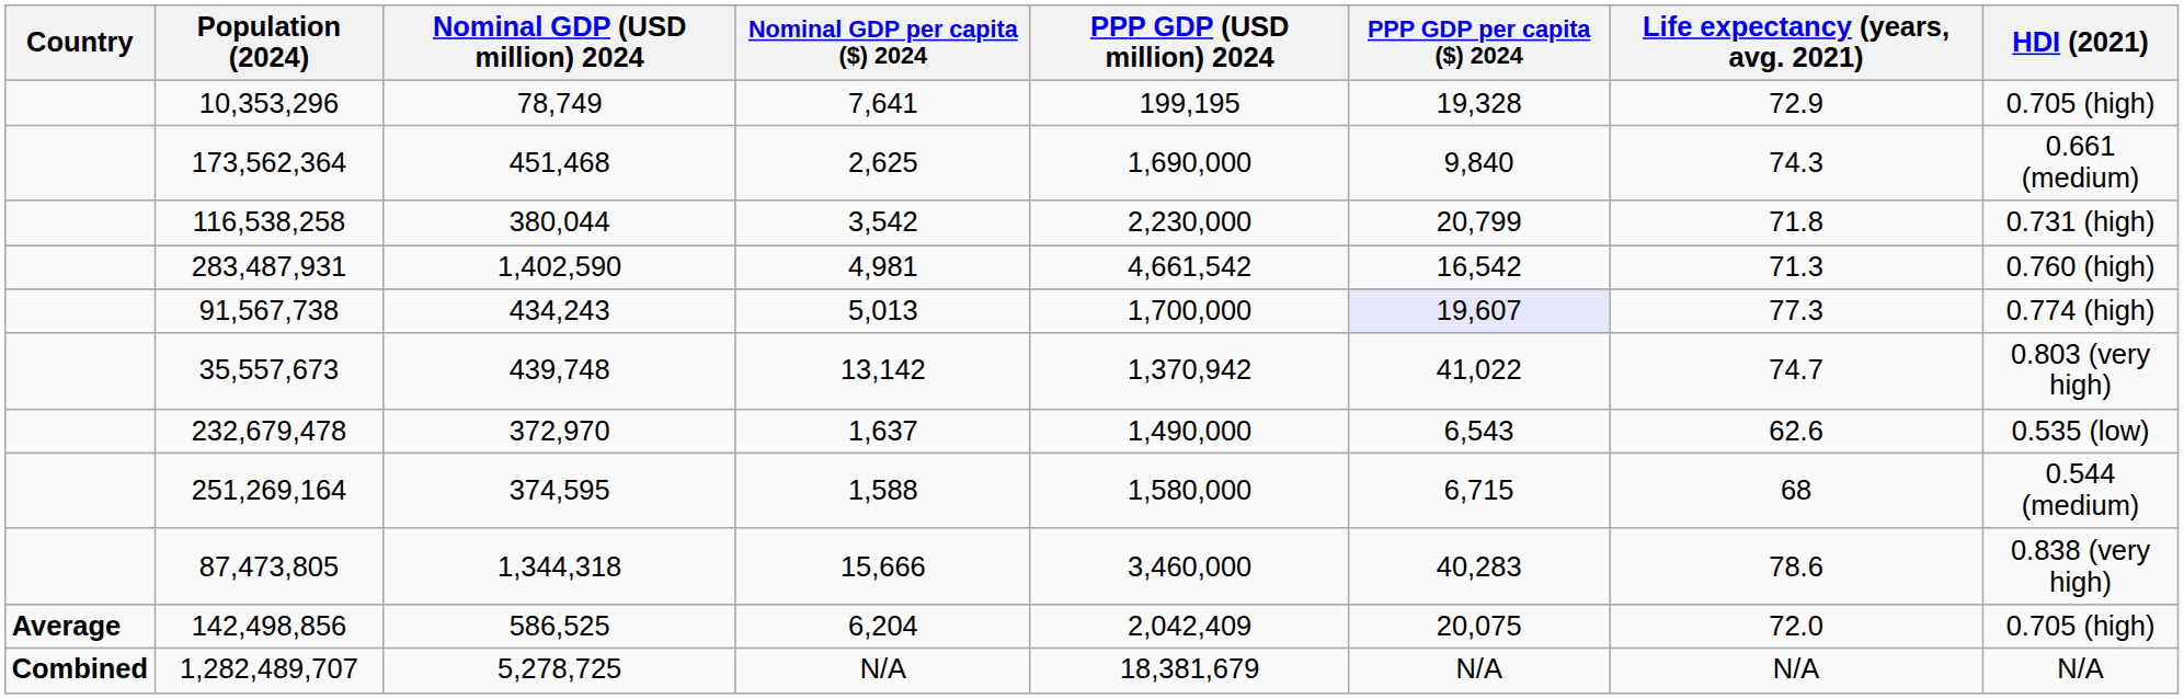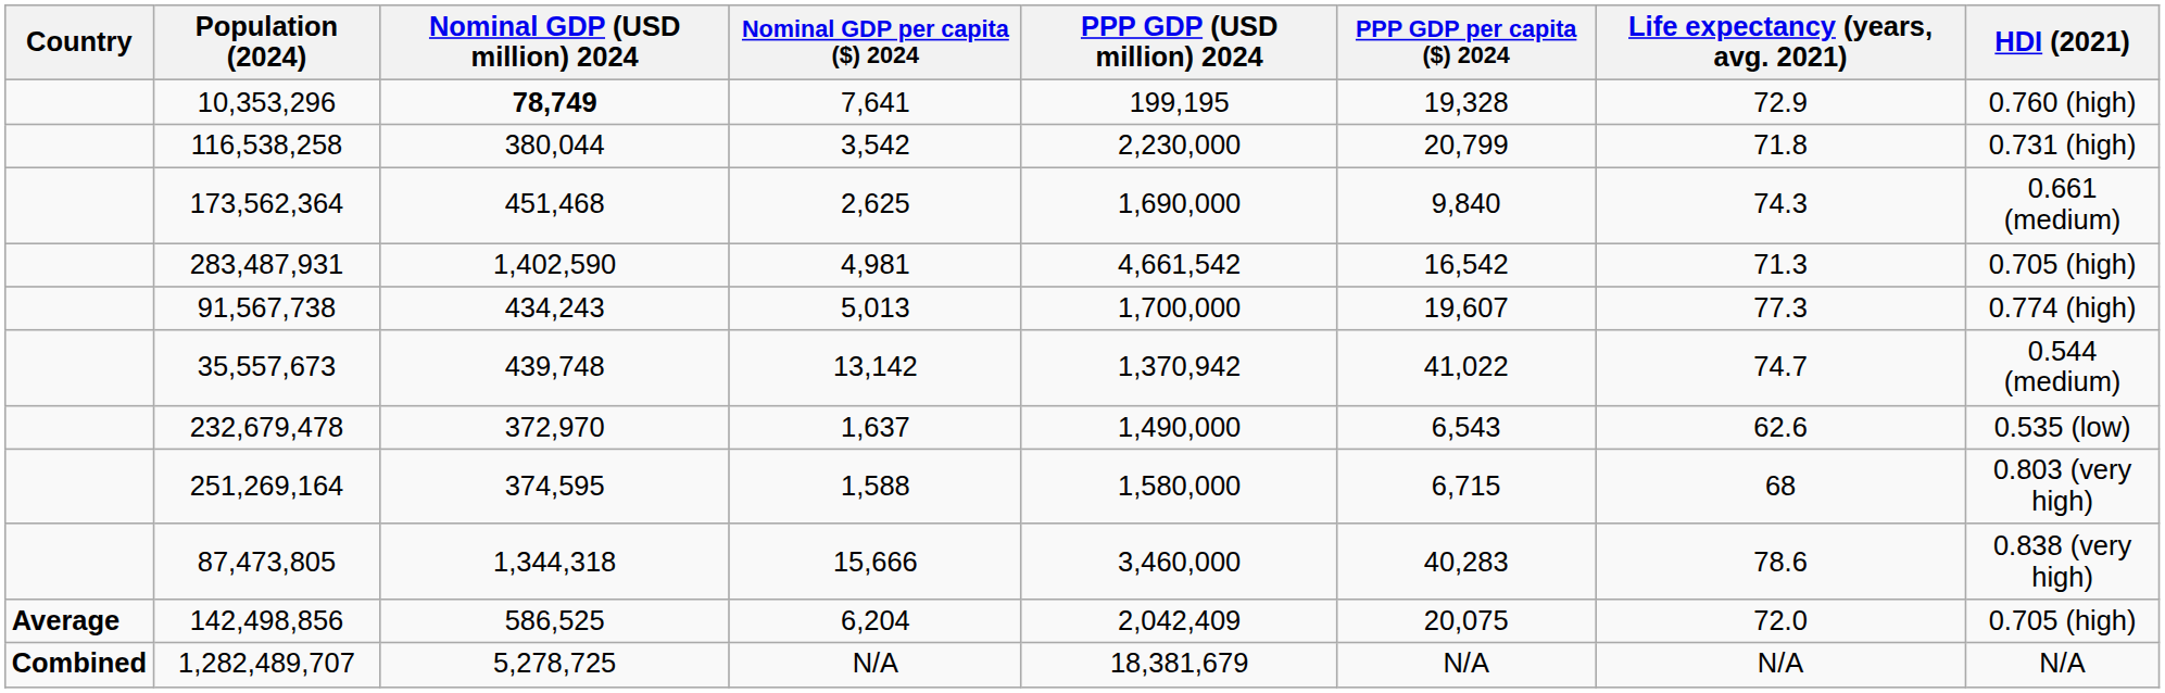 <table class="wikitable sortable" style="text-align:center">
 <tr>
 <th>Country</th>
 <th>Population (2024)</th>
 <th><a href='#'>Nominal GDP</a> (USD million) 2024</th>
 <th style="font-size:85%"><a href='#'>Nominal GDP per capita</a> ($) 2024</th>
 <th><a href='#'>PPP GDP</a> (USD million) 2024</th>
 <th style="font-size:85%"><strong><a href='#'>PPP GDP per capita</a> ($) 2024</strong></th>
 <th><a href='#'>Life expectancy</a> (years, avg. 2021)</th>
 <th><a href='#'>HDI</a> (2021)</th>
 </tr>
 <tr>
 <td style="text-align:left;"><strong></strong></td>
 <td>10,353,296</td>
-<td>78,749</td>
+<td><strong>78,749</strong></td>
 <td>7,641</td>
 <td>199,195</td>
 <td>19,328</td>
 <td>72.9</td>
-<td>0.705 (high)</td>
+<td>0.760 (high)</td>
+</tr>
+<tr>
+<td style="text-align:left;"><strong></strong></td>
+<td>116,538,258</td>
+<td>380,044</td>
+<td>3,542</td>
+<td>2,230,000</td>
+<td>20,799</td>
+<td>71.8</td>
+<td>0.731 (high)</td>
 </tr>
 <tr>
 <td style="text-align:left;"><strong></strong></td>
 <td>173,562,364</td>
 <td>451,468</td>
 <td>2,625</td>
 <td>1,690,000</td>
 <td>9,840</td>
 <td>74.3</td>
 <td>0.661 (medium)</td>
 </tr>
 <tr>
 <td style="text-align:left;"><strong></strong></td>
-<td>116,538,258</td>
-<td>380,044</td>
-<td>3,542</td>
-<td>2,230,000</td>
-<td>20,799</td>
-<td>71.8</td>
-<td>0.731 (high)</td>
-</tr>
-<tr>
-<td style="text-align:left;"><strong></strong></td>
 <td>283,487,931</td>
 <td>1,402,590</td>
 <td>4,981</td>
 <td>4,661,542</td>
 <td>16,542</td>
 <td>71.3</td>
-<td>0.760 (high)</td>
+<td>0.705 (high)</td>
 </tr>
 <tr>
 <td style="text-align:left;"><strong></strong></td>
 <td>91,567,738</td>
 <td>434,243</td>
 <td>5,013</td>
 <td>1,700,000</td>
-<td style="background: lavender;">19,607</td>
+<td>19,607</td>
 <td>77.3</td>
 <td>0.774 (high)</td>
 </tr>
 <tr>
 <td style="text-align:left;"><strong></strong></td>
 <td>35,557,673</td>
 <td>439,748</td>
 <td>13,142</td>
 <td>1,370,942</td>
 <td>41,022</td>
 <td>74.7</td>
-<td>0.803 (very high)</td>
+<td>0.544 (medium)</td>
 </tr>
 <tr>
 <td style="text-align:left;"><strong></strong></td>
 <td>232,679,478</td>
 <td>372,970</td>
 <td>1,637</td>
 <td>1,490,000</td>
 <td>6,543</td>
 <td>62.6</td>
 <td>0.535 (low)</td>
 </tr>
 <tr>
 <td style="text-align:left;"><strong></strong></td>
 <td>251,269,164</td>
 <td>374,595</td>
 <td>1,588</td>
 <td>1,580,000</td>
 <td>6,715</td>
 <td>68</td>
-<td>0.544 (medium)</td>
+<td>0.803 (very high)</td>
 </tr>
 <tr>
 <td style="text-align:left;"><strong></strong></td>
 <td>87,473,805</td>
 <td>1,344,318</td>
 <td>15,666</td>
 <td>3,460,000</td>
 <td>40,283</td>
 <td>78.6</td>
 <td>0.838 (very high)</td>
 </tr>
 <tr>
 <td style="text-align:left;"><strong>Average</strong></td>
 <td>142,498,856</td>
 <td>586,525</td>
 <td>6,204</td>
 <td>2,042,409</td>
 <td>20,075</td>
 <td>72.0</td>
 <td>0.705 (high)</td>
 </tr>
 <tr>
 <td style="text-align:left;"><strong>Combined</strong></td>
 <td>1,282,489,707</td>
 <td>5,278,725</td>
 <td>N/A</td>
 <td>18,381,679</td>
 <td>N/A</td>
 <td>N/A</td>
 <td>N/A</td>
 </tr>
 </table>
